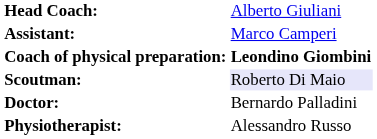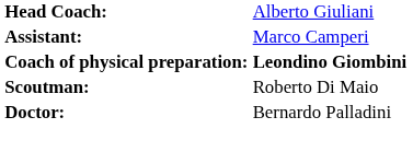 <table>
 <tr>
 <td><strong>Head Coach:</strong></td>
 <td><a href='#'>Alberto Giuliani</a></td>
 </tr>
 <tr>
 <td><strong>Assistant:</strong></td>
 <td><a href='#'>Marco Camperi</a></td>
 </tr>
 <tr>
 <td><strong>Coach of physical preparation:</strong></td>
 <td><strong>Leondino Giombini</strong></td>
 </tr>
 <tr>
 <td><strong>Scoutman:</strong></td>
-<td style="background: lavender;">Roberto Di Maio</td>
+<td>Roberto Di Maio</td>
 </tr>
 <tr>
 <td><strong>Doctor:</strong></td>
 <td>Bernardo Palladini</td>
 </tr>
 <tr>
-<td><strong>Physiotherapist:</strong></td>
-<td>Alessandro Russo</td>
-</tr>
-<tr>
 </tr>
 </table>
